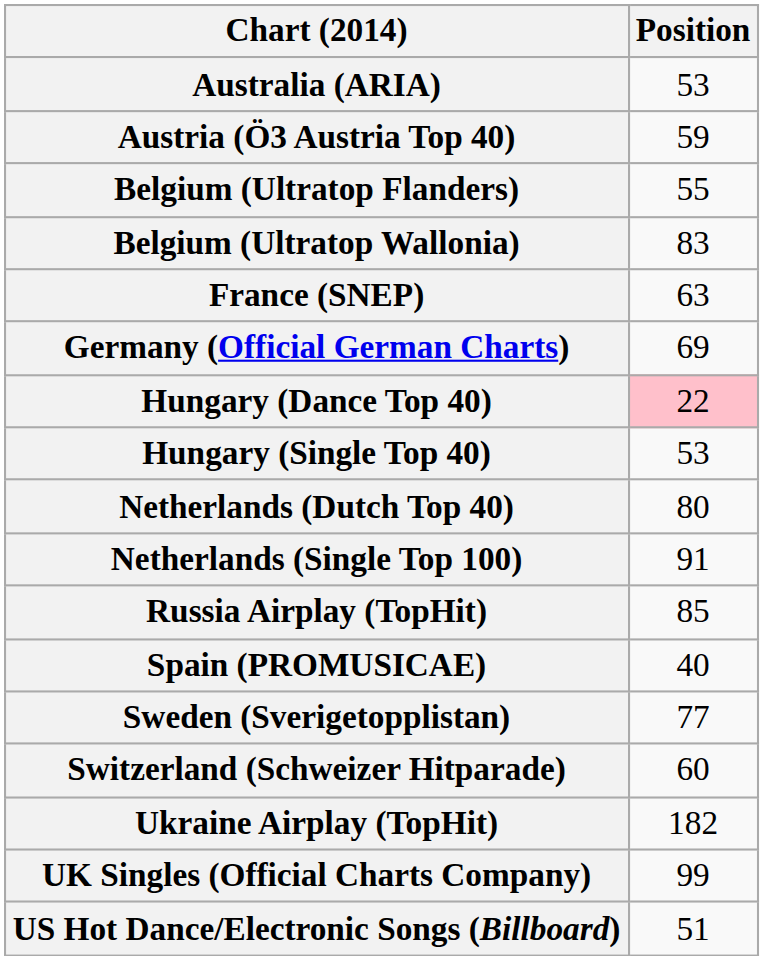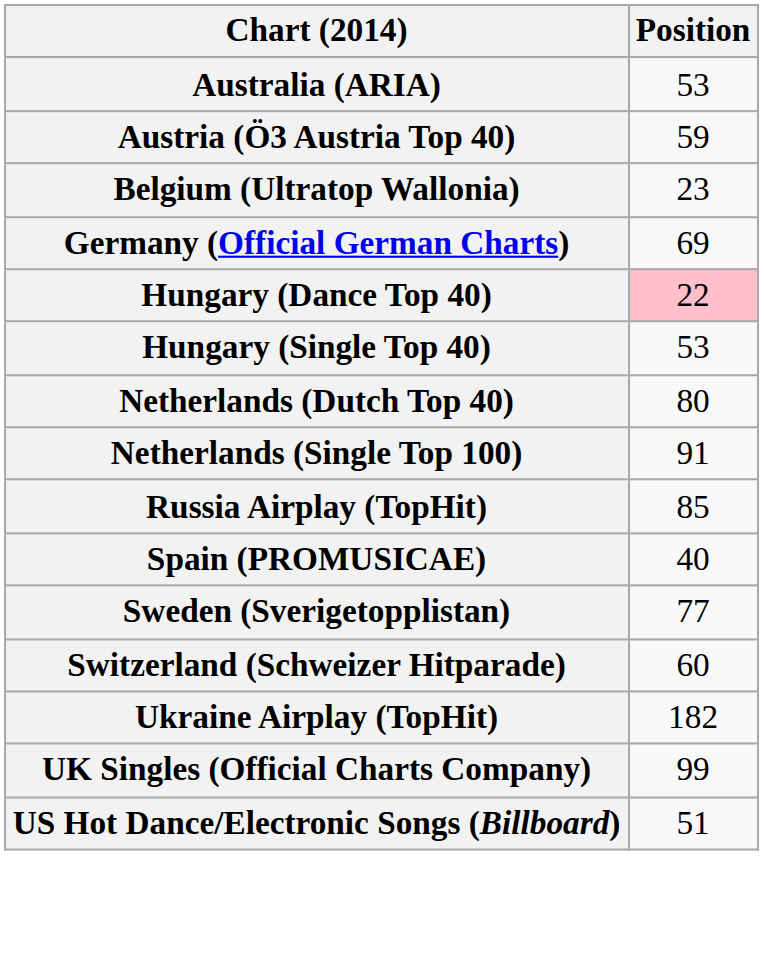 <table class="wikitable sortable plainrowheaders" style="text-align:center;">
 <tr>
 <th scope="col">Chart (2014)</th>
 <th scope="col">Position</th>
 </tr>
 <tr>
 <th scope="row">Australia (ARIA)</th>
 <td>53</td>
 </tr>
 <tr>
 <th scope="row">Austria (Ö3 Austria Top 40)</th>
 <td>59</td>
 </tr>
 <tr>
-<th scope="row">Belgium (Ultratop Flanders)</th>
-<td>55</td>
-</tr>
-<tr>
 <th scope="row">Belgium (Ultratop Wallonia)</th>
-<td>83</td>
-</tr>
-<tr>
-<th scope="row">France (SNEP)</th>
-<td>63</td>
+<td>23</td>
 </tr>
 <tr>
 <th scope="row">Germany (<a href='#'>Official German Charts</a>)</th>
 <td>69</td>
 </tr>
 <tr>
 <th scope="row">Hungary (Dance Top 40)</th>
 <td style="background: pink;">22</td>
 </tr>
 <tr>
 <th scope="row">Hungary (Single Top 40)</th>
 <td>53</td>
 </tr>
 <tr>
 <th scope="row">Netherlands (Dutch Top 40)</th>
 <td>80</td>
 </tr>
 <tr>
 <th scope="row">Netherlands (Single Top 100)</th>
 <td>91</td>
 </tr>
 <tr>
 <th scope="row">Russia Airplay (TopHit)</th>
 <td style="text-align:center;">85</td>
 </tr>
 <tr>
 <th scope="row">Spain (PROMUSICAE)</th>
 <td>40</td>
 </tr>
 <tr>
 <th scope="row">Sweden (Sverigetopplistan)</th>
 <td style="text-align:center;">77</td>
 </tr>
 <tr>
 <th scope="row">Switzerland (Schweizer Hitparade)</th>
 <td>60</td>
 </tr>
 <tr>
 <th scope="row">Ukraine Airplay (TopHit)</th>
 <td style="text-align:center;">182</td>
 </tr>
 <tr>
 <th scope="row">UK Singles (Official Charts Company)</th>
 <td>99</td>
 </tr>
 <tr>
 <th scope="row">US Hot Dance/Electronic Songs (<em>Billboard</em>)</th>
 <td>51</td>
 </tr>
 </table>
